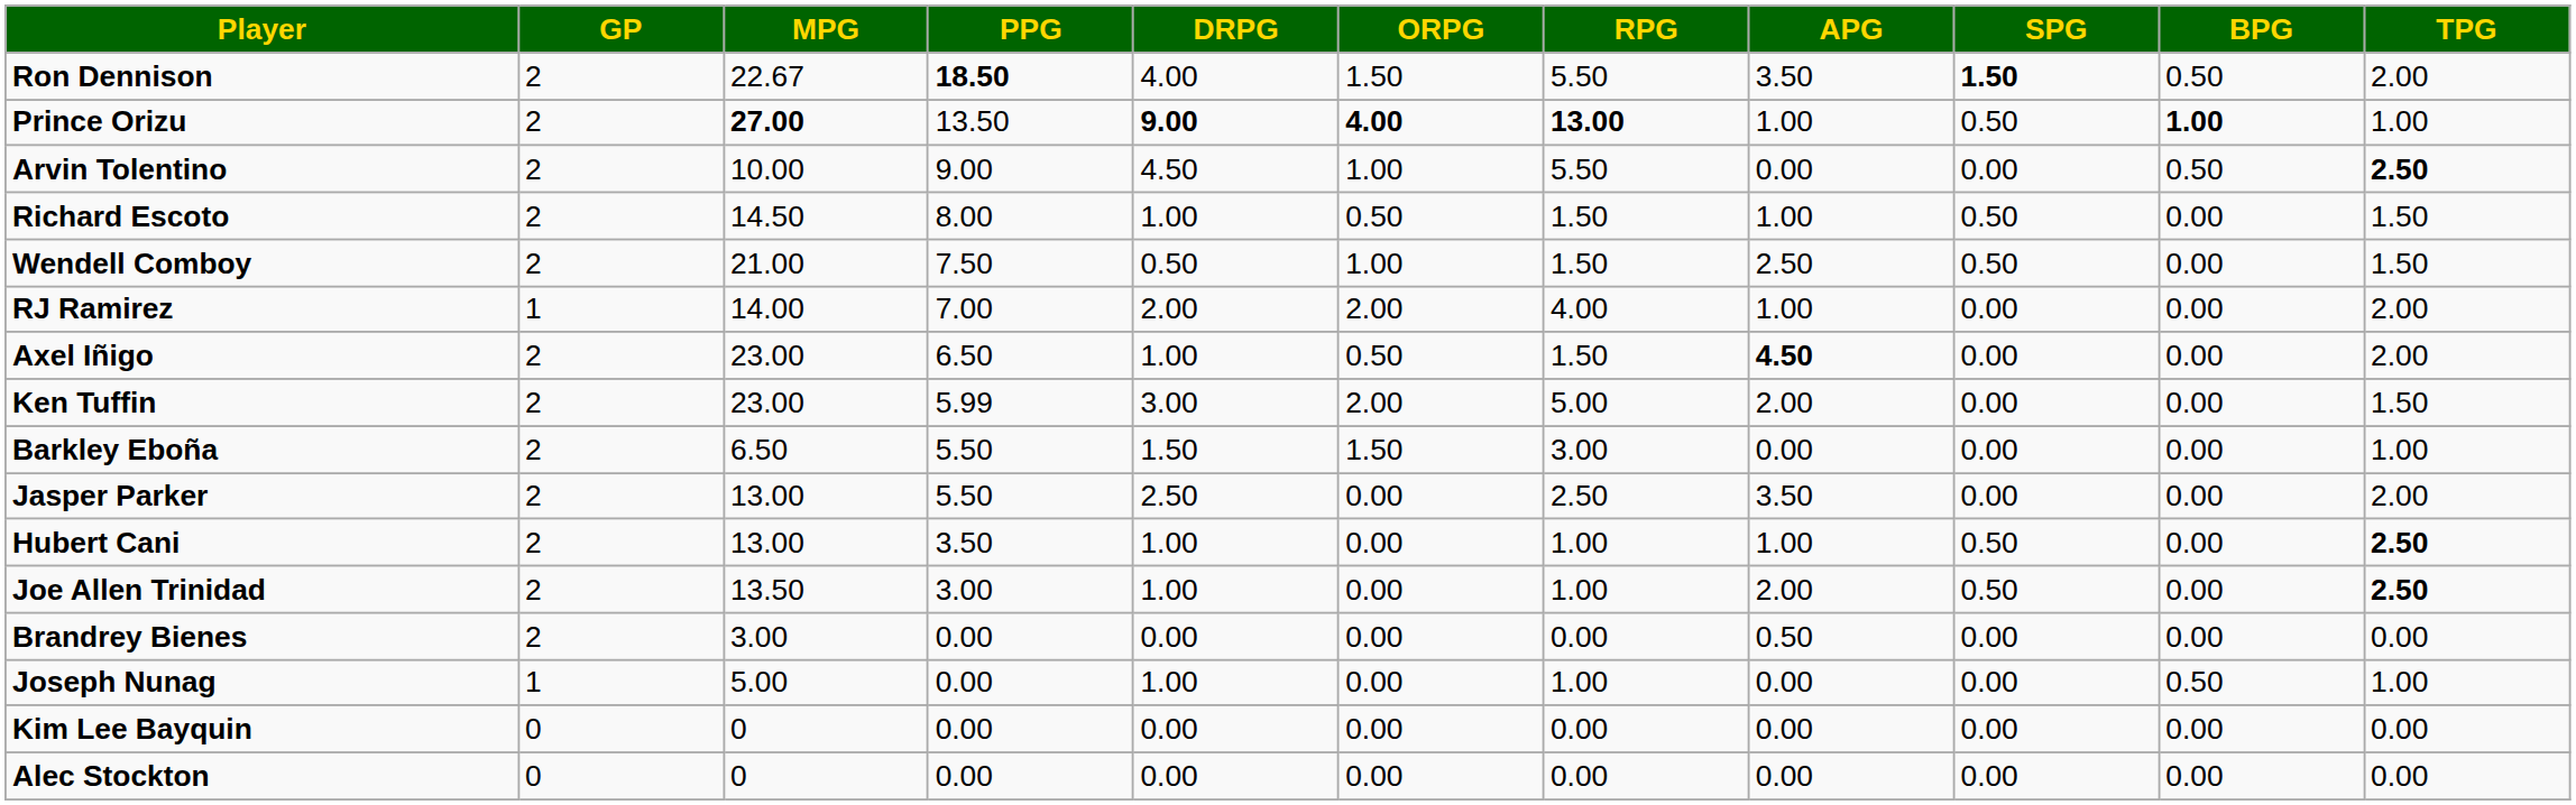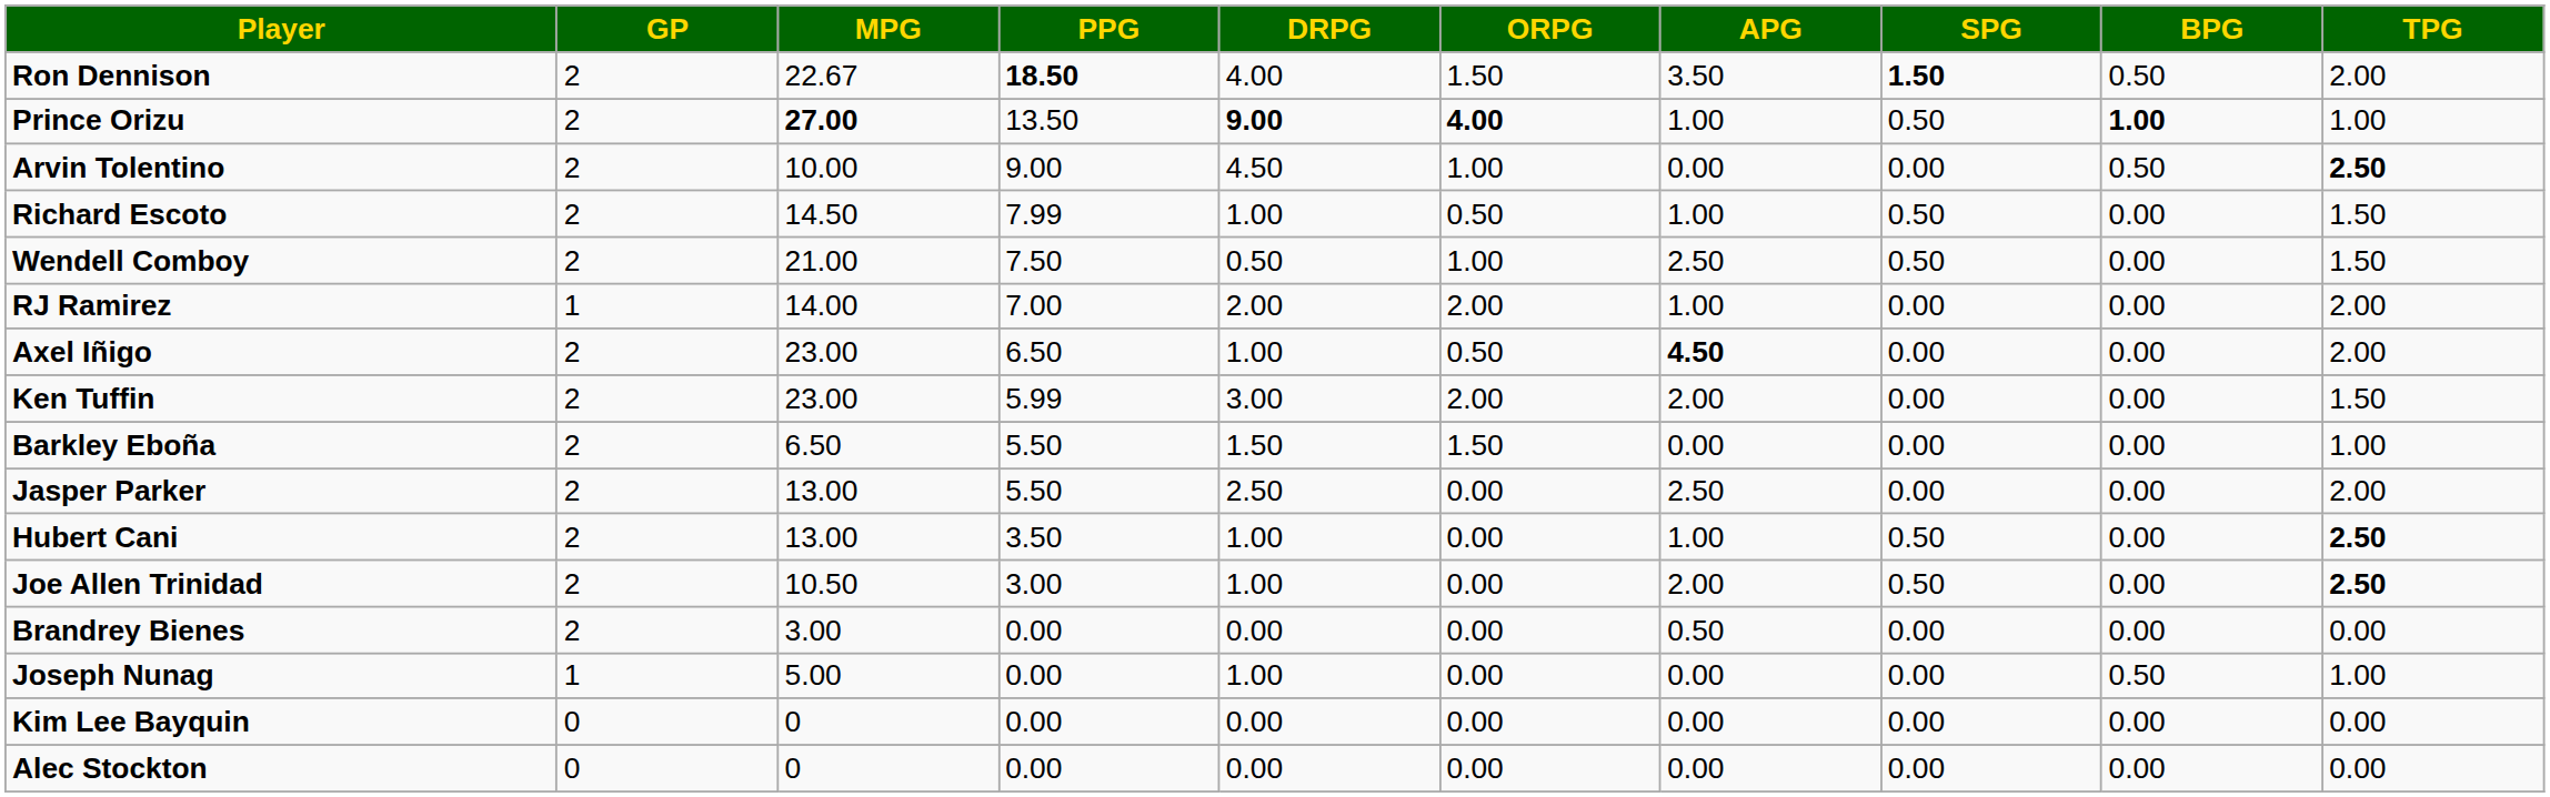 <table class="wikitable sortable" style="font-size: 90%">
 <tr>
 <th style="background:#006400;color:#FFD700;" width="10%">Player</th>
 <th style="background:#006400;color:#FFD700;" width="4%">GP</th>
 <th style="background:#006400;color:#FFD700;" width="4%">MPG</th>
 <th style="background:#006400;color:#FFD700;" width="4%">PPG</th>
 <th style="background:#006400;color:#FFD700;" width="4%">DRPG</th>
 <th style="background:#006400;color:#FFD700;" width="4%">ORPG</th>
-<th style="background:#006400;color:#FFD700;" width="4%">RPG</th>
 <th style="background:#006400;color:#FFD700;" width="4%">APG</th>
 <th style="background:#006400;color:#FFD700;" width="4%">SPG</th>
 <th style="background:#006400;color:#FFD700;" width="4%">BPG</th>
 <th style="background:#006400;color:#FFD700;" width="4%">TPG</th>
 </tr>
 <tr>
 <td Sortname><strong>Ron Dennison</strong></td>
 <td>2</td>
 <td>22.67</td>
 <td><strong>18.50</strong></td>
 <td>4.00</td>
 <td>1.50</td>
-<td>5.50</td>
 <td>3.50</td>
 <td><strong>1.50</strong></td>
 <td>0.50</td>
 <td>2.00</td>
 </tr>
 <tr>
 <td Sortname><strong>Prince Orizu</strong></td>
 <td>2</td>
 <td><strong>27.00</strong></td>
 <td>13.50</td>
 <td><strong>9.00</strong></td>
 <td><strong>4.00</strong></td>
-<td><strong>13.00</strong></td>
 <td>1.00</td>
 <td>0.50</td>
 <td><strong>1.00</strong></td>
 <td>1.00</td>
 </tr>
 <tr>
 <td Sortname><strong>Arvin Tolentino</strong></td>
 <td>2</td>
 <td>10.00</td>
 <td>9.00</td>
 <td>4.50</td>
 <td>1.00</td>
-<td>5.50</td>
 <td>0.00</td>
 <td>0.00</td>
 <td>0.50</td>
 <td><strong>2.50</strong></td>
 </tr>
 <tr>
 <td Sortname><strong>Richard Escoto</strong></td>
 <td>2</td>
 <td>14.50</td>
-<td>8.00</td>
+<td>7.99</td>
 <td>1.00</td>
 <td>0.50</td>
-<td>1.50</td>
 <td>1.00</td>
 <td>0.50</td>
 <td>0.00</td>
 <td>1.50</td>
 </tr>
 <tr>
 <td Sortname><strong>Wendell Comboy</strong></td>
 <td>2</td>
 <td>21.00</td>
 <td>7.50</td>
 <td>0.50</td>
 <td>1.00</td>
-<td>1.50</td>
 <td>2.50</td>
 <td>0.50</td>
 <td>0.00</td>
 <td>1.50</td>
 </tr>
 <tr>
 <td Sortname><strong>RJ Ramirez</strong></td>
 <td>1</td>
 <td>14.00</td>
 <td>7.00</td>
 <td>2.00</td>
 <td>2.00</td>
-<td>4.00</td>
 <td>1.00</td>
 <td>0.00</td>
 <td>0.00</td>
 <td>2.00</td>
 </tr>
 <tr>
 <td Sortname><strong>Axel Iñigo</strong></td>
 <td>2</td>
 <td>23.00</td>
 <td>6.50</td>
 <td>1.00</td>
 <td>0.50</td>
-<td>1.50</td>
 <td><strong>4.50</strong></td>
 <td>0.00</td>
 <td>0.00</td>
 <td>2.00</td>
 </tr>
 <tr>
 <td Sortname><strong>Ken Tuffin</strong></td>
 <td>2</td>
 <td>23.00</td>
 <td>5.99</td>
 <td>3.00</td>
 <td>2.00</td>
-<td>5.00</td>
 <td>2.00</td>
 <td>0.00</td>
 <td>0.00</td>
 <td>1.50</td>
 </tr>
 <tr>
 <td Sortname><strong>Barkley Eboña</strong></td>
 <td>2</td>
 <td>6.50</td>
 <td>5.50</td>
 <td>1.50</td>
 <td>1.50</td>
-<td>3.00</td>
 <td>0.00</td>
 <td>0.00</td>
 <td>0.00</td>
 <td>1.00</td>
 </tr>
 <tr>
 <td Sortname><strong>Jasper Parker</strong></td>
 <td>2</td>
 <td>13.00</td>
 <td>5.50</td>
 <td>2.50</td>
 <td>0.00</td>
 <td>2.50</td>
-<td>3.50</td>
 <td>0.00</td>
 <td>0.00</td>
 <td>2.00</td>
 </tr>
 <tr>
 <td Sortname><strong>Hubert Cani</strong></td>
 <td>2</td>
 <td>13.00</td>
 <td>3.50</td>
 <td>1.00</td>
 <td>0.00</td>
 <td>1.00</td>
-<td>1.00</td>
 <td>0.50</td>
 <td>0.00</td>
 <td><strong>2.50</strong></td>
 </tr>
 <tr>
 <td Sortname><strong>Joe Allen Trinidad</strong></td>
 <td>2</td>
-<td>13.50</td>
+<td>10.50</td>
 <td>3.00</td>
 <td>1.00</td>
 <td>0.00</td>
-<td>1.00</td>
 <td>2.00</td>
 <td>0.50</td>
 <td>0.00</td>
 <td><strong>2.50</strong></td>
 </tr>
 <tr>
 <td Sortname><strong>Brandrey Bienes</strong></td>
 <td>2</td>
 <td>3.00</td>
-<td>0.00</td>
 <td>0.00</td>
 <td>0.00</td>
 <td>0.00</td>
 <td>0.50</td>
 <td>0.00</td>
 <td>0.00</td>
 <td>0.00</td>
 </tr>
 <tr>
 <td Sortname><strong>Joseph Nunag</strong></td>
 <td>1</td>
 <td>5.00</td>
 <td>0.00</td>
 <td>1.00</td>
 <td>0.00</td>
-<td>1.00</td>
 <td>0.00</td>
 <td>0.00</td>
 <td>0.50</td>
 <td>1.00</td>
 </tr>
 <tr>
 <td Sortname><strong>Kim Lee Bayquin</strong></td>
 <td>0</td>
 <td>0</td>
-<td>0.00</td>
 <td>0.00</td>
 <td>0.00</td>
 <td>0.00</td>
 <td>0.00</td>
 <td>0.00</td>
 <td>0.00</td>
 <td>0.00</td>
 </tr>
 <tr>
 <td Sortname><strong>Alec Stockton</strong></td>
 <td>0</td>
 <td>0</td>
 <td>0.00</td>
 <td>0.00</td>
 <td>0.00</td>
 <td>0.00</td>
 <td>0.00</td>
 <td>0.00</td>
 <td>0.00</td>
-<td>0.00</td>
 </tr>
 </table>
